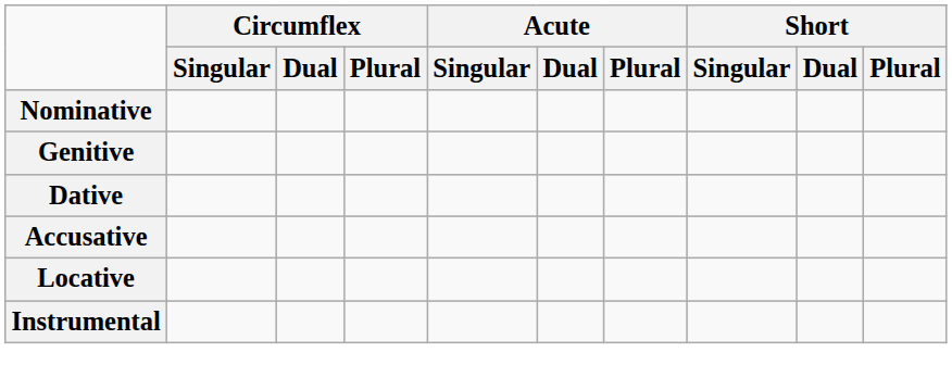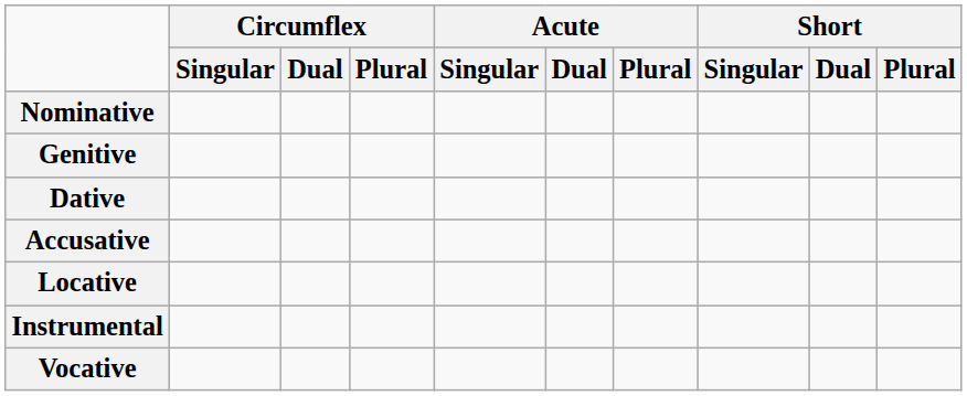 <table class="wikitable">
 <tr>
 <td rowspan="2"></td>
 <th colspan="3">Circumflex</th>
 <th colspan="3">Acute</th>
 <th colspan="3">Short</th>
 </tr>
 <tr>
 <th>Singular</th>
 <th>Dual</th>
 <th>Plural</th>
 <th>Singular</th>
 <th>Dual</th>
 <th>Plural</th>
 <th>Singular</th>
 <th>Dual</th>
 <th>Plural</th>
 </tr>
 <tr>
 <th>Nominative</th>
 <td></td>
 <td></td>
 <td></td>
 <td></td>
 <td></td>
 <td></td>
 <td></td>
 <td></td>
 <td></td>
 </tr>
 <tr>
 <th>Genitive</th>
 <td></td>
 <td></td>
 <td></td>
 <td></td>
 <td></td>
 <td></td>
 <td></td>
 <td></td>
 <td></td>
 </tr>
 <tr>
 <th>Dative</th>
 <td></td>
 <td></td>
 <td></td>
 <td></td>
 <td></td>
 <td></td>
 <td></td>
 <td></td>
 <td></td>
 </tr>
 <tr>
 <th>Accusative</th>
 <td></td>
 <td></td>
 <td></td>
 <td></td>
 <td></td>
 <td></td>
 <td></td>
 <td></td>
 <td></td>
 </tr>
 <tr>
 <th>Locative</th>
 <td></td>
 <td></td>
 <td></td>
 <td></td>
 <td></td>
 <td></td>
 <td></td>
 <td></td>
 <td></td>
 </tr>
 <tr>
 <th>Instrumental</th>
 <td></td>
 <td></td>
 <td></td>
 <td></td>
 <td></td>
 <td></td>
 <td></td>
 <td></td>
 <td></td>
 </tr>
+<tr>
+<th>Vocative</th>
+<td></td>
+<td></td>
+<td></td>
+<td></td>
+<td></td>
+<td></td>
+<td></td>
+<td></td>
+<td></td>
+</tr>
 </table>
